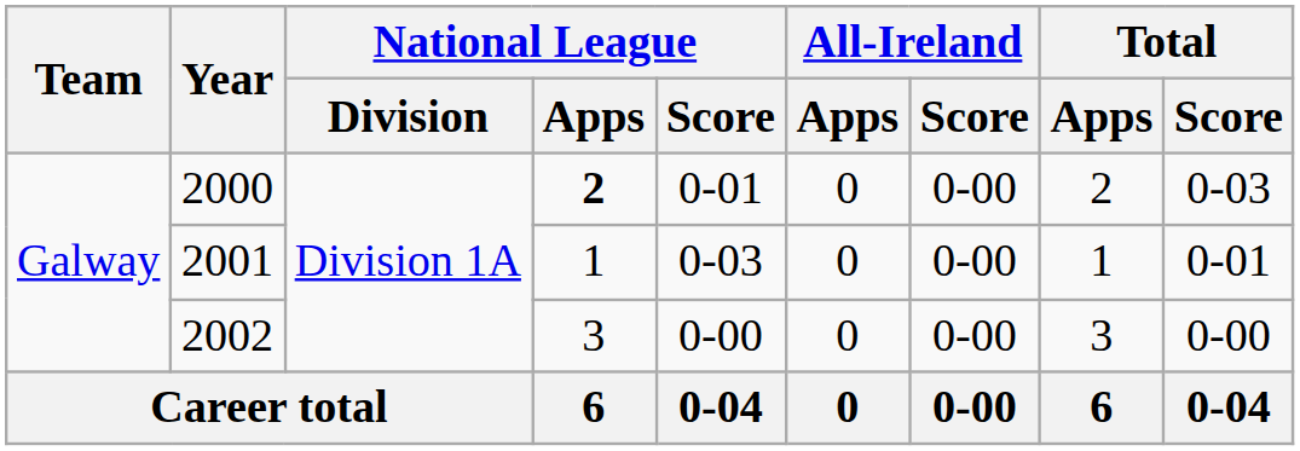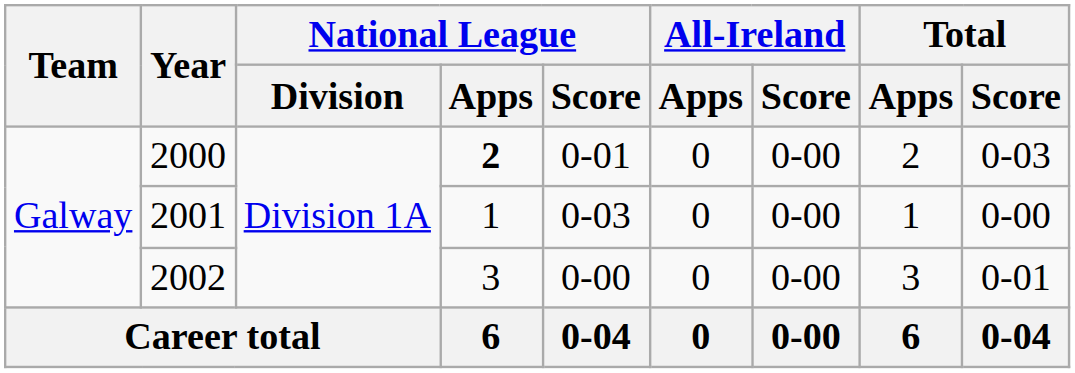 <table class="wikitable" style="text-align:center">
 <tr>
 <th rowspan="2">Team</th>
 <th rowspan="2">Year</th>
 <th colspan="3"><a href='#'>National League</a></th>
 <th colspan="2"><a href='#'>All-Ireland</a></th>
 <th colspan="2">Total</th>
 </tr>
 <tr>
 <th>Division</th>
 <th>Apps</th>
 <th>Score</th>
 <th>Apps</th>
 <th>Score</th>
 <th>Apps</th>
 <th>Score</th>
 </tr>
 <tr>
 <td rowspan="3"><a href='#'>Galway</a></td>
 <td>2000</td>
 <td rowspan="3"><a href='#'>Division 1A</a></td>
 <td><strong>2</strong></td>
 <td>0-01</td>
 <td>0</td>
 <td>0-00</td>
 <td>2</td>
 <td>0-03</td>
 </tr>
 <tr>
 <td>2001</td>
 <td>1</td>
 <td>0-03</td>
 <td>0</td>
 <td>0-00</td>
 <td>1</td>
-<td>0-01</td>
+<td>0-00</td>
 </tr>
 <tr>
 <td>2002</td>
 <td>3</td>
 <td>0-00</td>
 <td>0</td>
 <td>0-00</td>
 <td>3</td>
-<td>0-00</td>
+<td>0-01</td>
 </tr>
 <tr>
 <th colspan="3">Career total</th>
 <th>6</th>
 <th>0-04</th>
 <th>0</th>
 <th>0-00</th>
 <th>6</th>
 <th>0-04</th>
 </tr>
 </table>
